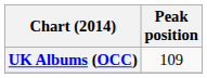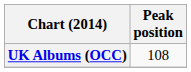 <table class="wikitable sortable plainrowheaders" style="text-align:center">
 <tr>
 <th>Chart (2014)</th>
 <th>Peak<br>position</th>
 </tr>
 <tr>
 <th scope="row"><a href='#'>UK Albums</a> (<a href='#'>OCC</a>)</th>
-<td style="text-align:center;">109</td>
+<td style="text-align:center;">108</td>
 </tr>
 <tr>
 </tr>
 <tr>
 </tr>
 <tr>
 </tr>
 </table>
